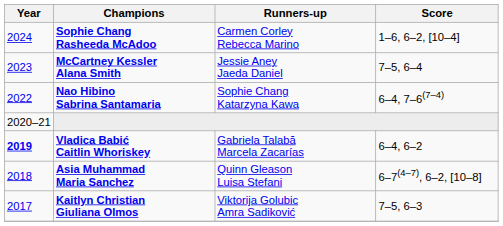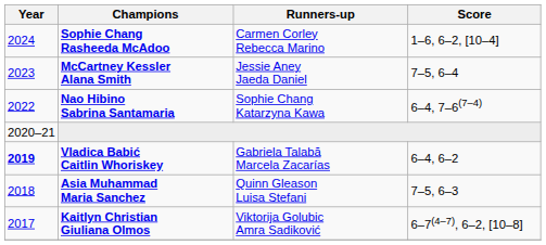 <table class="wikitable" style="font-size:90%">
 <tr>
 <th>Year</th>
 <th width="200">Champions</th>
 <th width="200">Runners-up</th>
 <th width="150">Score</th>
 </tr>
 <tr>
 <td><a href='#'>2024</a></td>
 <td> <strong><a href='#'>Sophie Chang</a></strong> <br>  <strong><a href='#'>Rasheeda McAdoo</a></strong></td>
 <td> <a href='#'>Carmen Corley</a> <br>  <a href='#'>Rebecca Marino</a></td>
 <td>1–6, 6–2, [10–4]</td>
 </tr>
 <tr>
 <td><a href='#'>2023</a></td>
 <td> <strong><a href='#'>McCartney Kessler</a></strong> <br>  <strong><a href='#'>Alana Smith</a></strong></td>
 <td> <a href='#'>Jessie Aney</a> <br>  <a href='#'>Jaeda Daniel</a></td>
 <td>7–5, 6–4</td>
 </tr>
 <tr>
 <td><a href='#'>2022</a></td>
 <td> <strong><a href='#'>Nao Hibino</a></strong> <br>  <strong><a href='#'>Sabrina Santamaria</a></strong></td>
 <td> <a href='#'>Sophie Chang</a> <br>  <a href='#'>Katarzyna Kawa</a></td>
 <td>6–4, 7–6<sup>(7–4)</sup></td>
 </tr>
 <tr>
 <td>2020–21</td>
 <td colspan=3 bgcolor="#ededed"></td>
 </tr>
 <tr>
 <td><strong><a href='#'>2019</a></strong></td>
 <td> <strong><a href='#'>Vladica Babić</a></strong> <br>  <strong><a href='#'>Caitlin Whoriskey</a></strong></td>
 <td> <a href='#'>Gabriela Talabă</a> <br>  <a href='#'>Marcela Zacarías</a></td>
 <td>6–4, 6–2</td>
 </tr>
 <tr>
 <td><a href='#'>2018</a></td>
 <td> <strong><a href='#'>Asia Muhammad</a></strong> <br>  <strong><a href='#'>Maria Sanchez</a></strong></td>
 <td> <a href='#'>Quinn Gleason</a> <br>  <a href='#'>Luisa Stefani</a></td>
-<td>6–7<sup>(4–7)</sup>, 6–2, [10–8]</td>
+<td>7–5, 6–3</td>
 </tr>
 <tr>
 <td><a href='#'>2017</a></td>
 <td> <strong><a href='#'>Kaitlyn Christian</a></strong> <br>  <strong><a href='#'>Giuliana Olmos</a></strong></td>
 <td> <a href='#'>Viktorija Golubic</a> <br>  <a href='#'>Amra Sadiković</a></td>
-<td>7–5, 6–3</td>
+<td>6–7<sup>(4–7)</sup>, 6–2, [10–8]</td>
 </tr>
 <tr>
 </tr>
 </table>
